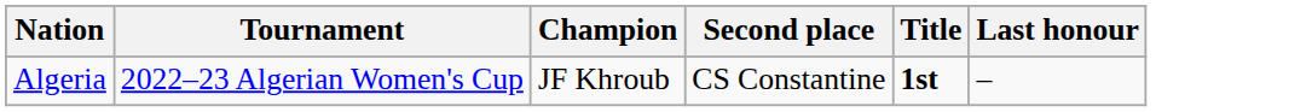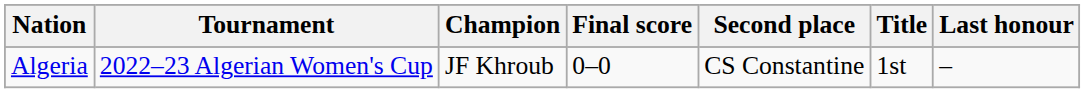 <table class=wikitable style="font-size:14px">
 <tr>
 <th>Nation</th>
 <th>Tournament</th>
 <th>Champion</th>
+<th>Final score</th>
 <th>Second place</th>
 <th data-sort-type="number">Title</th>
 <th>Last honour</th>
 </tr>
 <tr>
 <td> <a href='#'>Algeria</a></td>
 <td><a href='#'>2022–23 Algerian Women's Cup</a></td>
 <td>JF Khroub</td>
+<td>0–0 </td>
 <td>CS Constantine</td>
-<td><strong>1st</strong></td>
+<td>1st</td>
 <td>–</td>
 </tr>
 </table>
